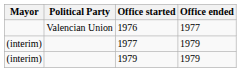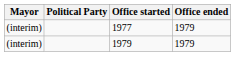 <table class="wikitable">
 <tr style="background:#efefef;">
 <th>Mayor</th>
 <th>Political Party</th>
 <th>Office started</th>
 <th>Office ended</th>
-</tr>
-<tr>
-<td></td>
-<td>Valencian Union</td>
-<td>1976</td>
-<td>1977</td>
 </tr>
 <tr>
 <td> (interim)</td>
 <td></td>
 <td>1977</td>
 <td>1979</td>
 </tr>
 <tr>
 <td> (interim)</td>
 <td></td>
 <td>1979</td>
 <td>1979</td>
 </tr>
 </table>
